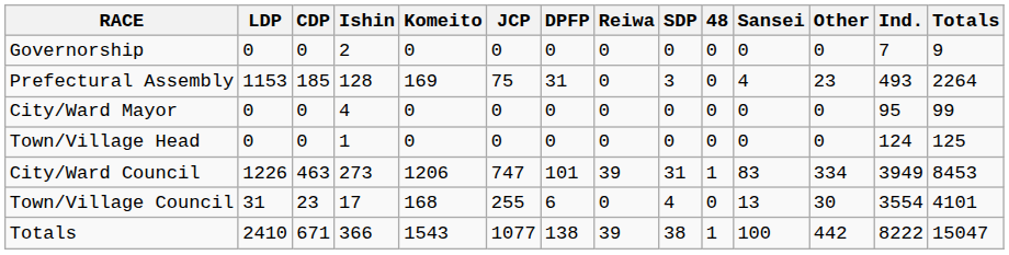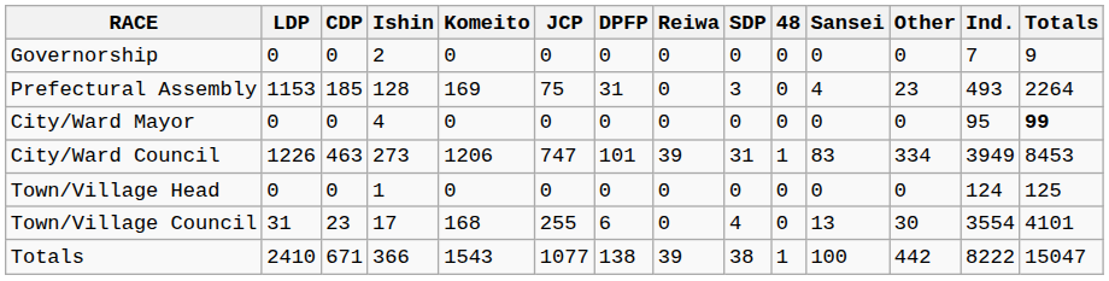 <table class="wikitable">
 <tr>
 <th>RACE</th>
 <th>LDP</th>
 <th>CDP</th>
 <th>Ishin</th>
 <th>Komeito</th>
 <th>JCP</th>
 <th>DPFP</th>
 <th>Reiwa</th>
 <th>SDP</th>
 <th>48</th>
 <th>Sansei</th>
 <th>Other</th>
 <th>Ind.</th>
 <th>Totals</th>
 </tr>
 <tr>
 <td>Governorship</td>
 <td>0</td>
 <td>0</td>
 <td>2</td>
 <td>0</td>
 <td>0</td>
 <td>0</td>
 <td>0</td>
 <td>0</td>
 <td>0</td>
 <td>0</td>
 <td>0</td>
 <td>7</td>
 <td>9</td>
 </tr>
 <tr>
 <td>Prefectural Assembly</td>
 <td>1153</td>
 <td>185</td>
 <td>128</td>
 <td>169</td>
 <td>75</td>
 <td>31</td>
 <td>0</td>
 <td>3</td>
 <td>0</td>
 <td>4</td>
 <td>23</td>
 <td>493</td>
 <td>2264</td>
 </tr>
 <tr>
 <td>City/Ward Mayor</td>
 <td>0</td>
 <td>0</td>
 <td>4</td>
 <td>0</td>
 <td>0</td>
 <td>0</td>
 <td>0</td>
 <td>0</td>
 <td>0</td>
 <td>0</td>
 <td>0</td>
 <td>95</td>
-<td>99</td>
+<td><strong>99</strong></td>
+</tr>
+<tr>
+<td>City/Ward Council</td>
+<td>1226</td>
+<td>463</td>
+<td>273</td>
+<td>1206</td>
+<td>747</td>
+<td>101</td>
+<td>39</td>
+<td>31</td>
+<td>1</td>
+<td>83</td>
+<td>334</td>
+<td>3949</td>
+<td>8453</td>
 </tr>
 <tr>
 <td>Town/Village Head</td>
 <td>0</td>
 <td>0</td>
 <td>1</td>
 <td>0</td>
 <td>0</td>
 <td>0</td>
 <td>0</td>
 <td>0</td>
 <td>0</td>
 <td>0</td>
 <td>0</td>
 <td>124</td>
 <td>125</td>
-</tr>
-<tr>
-<td>City/Ward Council</td>
-<td>1226</td>
-<td>463</td>
-<td>273</td>
-<td>1206</td>
-<td>747</td>
-<td>101</td>
-<td>39</td>
-<td>31</td>
-<td>1</td>
-<td>83</td>
-<td>334</td>
-<td>3949</td>
-<td>8453</td>
 </tr>
 <tr>
 <td>Town/Village Council</td>
 <td>31</td>
 <td>23</td>
 <td>17</td>
 <td>168</td>
 <td>255</td>
 <td>6</td>
 <td>0</td>
 <td>4</td>
 <td>0</td>
 <td>13</td>
 <td>30</td>
 <td>3554</td>
 <td>4101</td>
 </tr>
 <tr>
 <td>Totals</td>
 <td>2410</td>
 <td>671</td>
 <td>366</td>
 <td>1543</td>
 <td>1077</td>
 <td>138</td>
 <td>39</td>
 <td>38</td>
 <td>1</td>
 <td>100</td>
 <td>442</td>
 <td>8222</td>
 <td>15047</td>
 </tr>
 </table>
